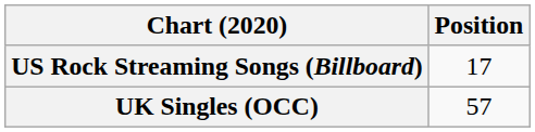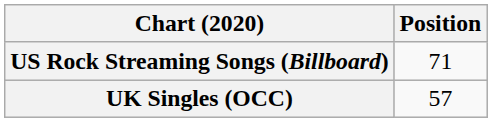 <table class="wikitable sortable plainrowheaders" style="text-align:center">
 <tr>
 <th scope="col">Chart (2020)</th>
 <th scope="col">Position</th>
 </tr>
 <tr>
 <th scope="row">US Rock Streaming Songs (<em>Billboard</em>)</th>
-<td>17</td>
+<td>71</td>
 </tr>
 <tr>
 <th scope="row">UK Singles (OCC)</th>
 <td>57</td>
 </tr>
 </table>
